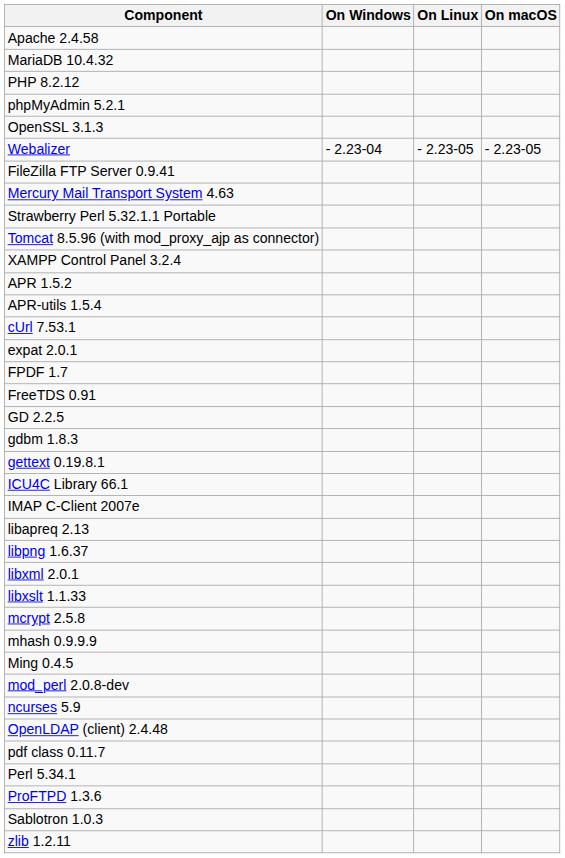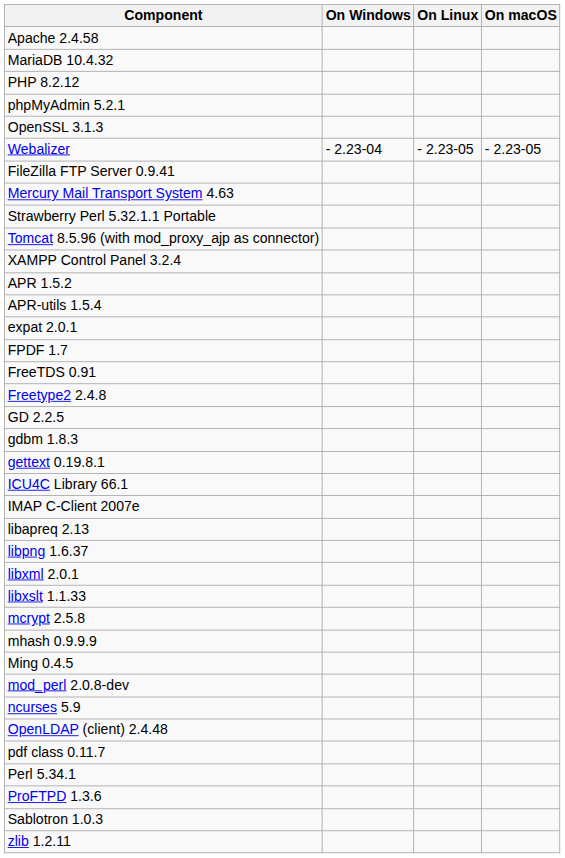 <table class="wikitable">
 <tr>
 <th>Component</th>
 <th>On Windows</th>
 <th>On Linux</th>
 <th>On macOS</th>
 </tr>
 <tr>
 <td>Apache 2.4.58</td>
 <td></td>
 <td></td>
 <td></td>
 </tr>
 <tr>
 <td>MariaDB 10.4.32</td>
 <td></td>
 <td></td>
 <td></td>
 </tr>
 <tr>
 <td>PHP 8.2.12</td>
 <td></td>
 <td> </td>
 <td> </td>
 </tr>
 <tr>
 <td>phpMyAdmin 5.2.1</td>
 <td></td>
 <td></td>
 <td></td>
 </tr>
 <tr>
 <td>OpenSSL 3.1.3</td>
 <td></td>
 <td></td>
 <td></td>
 </tr>
 <tr>
 <td><a href='#'>Webalizer</a></td>
 <td> - 2.23-04</td>
 <td> - 2.23-05</td>
 <td> - 2.23-05</td>
 </tr>
 <tr>
 <td>FileZilla FTP Server 0.9.41</td>
 <td></td>
 <td></td>
 <td></td>
 </tr>
 <tr>
 <td><a href='#'>Mercury Mail Transport System</a> 4.63</td>
 <td></td>
 <td></td>
 <td></td>
 </tr>
 <tr>
 <td>Strawberry Perl 5.32.1.1 Portable</td>
 <td></td>
 <td></td>
 <td></td>
 </tr>
 <tr>
 <td><a href='#'>Tomcat</a> 8.5.96 (with mod_proxy_ajp as connector)</td>
 <td></td>
 <td></td>
 <td></td>
 </tr>
 <tr>
 <td>XAMPP Control Panel 3.2.4</td>
 <td></td>
 <td></td>
 <td></td>
 </tr>
 <tr>
 <td>APR 1.5.2</td>
 <td></td>
 <td></td>
 <td></td>
 </tr>
 <tr>
 <td>APR-utils 1.5.4</td>
 <td></td>
 <td></td>
 <td></td>
 </tr>
 <tr>
-<td><a href='#'>cUrl</a> 7.53.1</td>
-<td></td>
-<td></td>
-<td></td>
-</tr>
-<tr>
 <td>expat 2.0.1</td>
 <td></td>
 <td></td>
 <td></td>
 </tr>
 <tr>
 <td>FPDF 1.7</td>
 <td></td>
 <td></td>
 <td></td>
 </tr>
 <tr>
 <td>FreeTDS 0.91</td>
+<td></td>
+<td></td>
+<td></td>
+</tr>
+<tr>
+<td><a href='#'>Freetype2</a> 2.4.8</td>
 <td></td>
 <td></td>
 <td></td>
 </tr>
 <tr>
 <td>GD 2.2.5</td>
 <td></td>
 <td></td>
 <td></td>
 </tr>
 <tr>
 <td>gdbm 1.8.3</td>
 <td></td>
 <td></td>
 <td></td>
 </tr>
 <tr>
 <td><a href='#'>gettext</a> 0.19.8.1</td>
 <td></td>
 <td></td>
 <td></td>
 </tr>
 <tr>
 <td><a href='#'>ICU4C</a> Library 66.1</td>
 <td></td>
 <td></td>
 <td></td>
 </tr>
 <tr>
 <td>IMAP C-Client 2007e</td>
 <td></td>
 <td></td>
 <td></td>
 </tr>
 <tr>
 <td>libapreq 2.13</td>
 <td></td>
 <td></td>
 <td></td>
 </tr>
 <tr>
 <td><a href='#'>libpng</a> 1.6.37</td>
 <td></td>
 <td></td>
 <td></td>
 </tr>
 <tr>
 <td><a href='#'>libxml</a> 2.0.1</td>
 <td></td>
 <td></td>
 <td></td>
 </tr>
 <tr>
 <td><a href='#'>libxslt</a> 1.1.33</td>
 <td></td>
 <td></td>
 <td></td>
 </tr>
 <tr>
 <td><a href='#'>mcrypt</a> 2.5.8</td>
 <td></td>
 <td></td>
 <td></td>
 </tr>
 <tr>
 <td>mhash 0.9.9.9</td>
 <td></td>
 <td></td>
 <td></td>
 </tr>
 <tr>
 <td>Ming 0.4.5</td>
 <td></td>
 <td></td>
 <td></td>
 </tr>
 <tr>
 <td><a href='#'>mod_perl</a> 2.0.8-dev</td>
 <td></td>
 <td></td>
 <td></td>
 </tr>
 <tr>
 <td><a href='#'>ncurses</a> 5.9</td>
 <td></td>
 <td></td>
 <td></td>
 </tr>
 <tr>
 <td><a href='#'>OpenLDAP</a> (client) 2.4.48</td>
 <td></td>
 <td></td>
 <td></td>
 </tr>
 <tr>
 <td>pdf class 0.11.7</td>
 <td></td>
 <td></td>
 <td></td>
 </tr>
 <tr>
 <td>Perl 5.34.1</td>
 <td></td>
 <td></td>
 <td></td>
 </tr>
 <tr>
 <td><a href='#'>ProFTPD</a> 1.3.6</td>
 <td></td>
 <td></td>
 <td></td>
 </tr>
 <tr>
 <td>Sablotron 1.0.3</td>
 <td></td>
 <td></td>
 <td></td>
 </tr>
 <tr>
 <td><a href='#'>zlib</a> 1.2.11</td>
 <td></td>
 <td></td>
 <td></td>
 </tr>
 </table>
